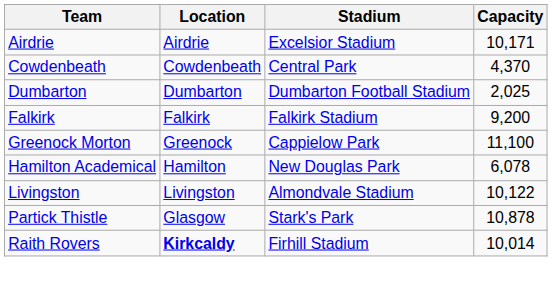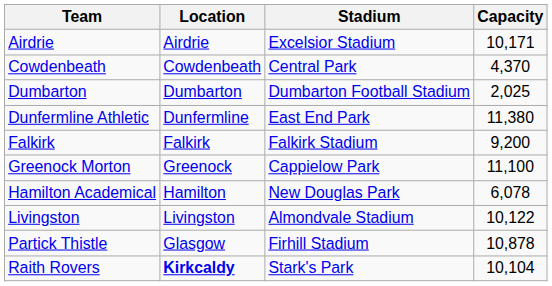 <table class="wikitable sortable">
 <tr>
 <th>Team</th>
 <th>Location</th>
 <th>Stadium</th>
 <th>Capacity</th>
 </tr>
 <tr>
 <td><a href='#'>Airdrie</a></td>
 <td><a href='#'>Airdrie</a></td>
 <td><a href='#'>Excelsior Stadium</a></td>
 <td align="center">10,171</td>
 </tr>
 <tr>
 <td><a href='#'>Cowdenbeath</a></td>
 <td><a href='#'>Cowdenbeath</a></td>
 <td><a href='#'>Central Park</a></td>
 <td align="center">4,370</td>
 </tr>
 <tr>
 <td><a href='#'>Dumbarton</a></td>
 <td><a href='#'>Dumbarton</a></td>
 <td><a href='#'>Dumbarton Football Stadium</a></td>
 <td align="center">2,025</td>
+</tr>
+<tr>
+<td><a href='#'>Dunfermline Athletic</a></td>
+<td><a href='#'>Dunfermline</a></td>
+<td><a href='#'>East End Park</a></td>
+<td align="center">11,380</td>
 </tr>
 <tr>
 <td><a href='#'>Falkirk</a></td>
 <td><a href='#'>Falkirk</a></td>
 <td><a href='#'>Falkirk Stadium</a></td>
 <td align="center">9,200</td>
 </tr>
 <tr>
 <td><a href='#'>Greenock Morton</a></td>
 <td><a href='#'>Greenock</a></td>
 <td><a href='#'>Cappielow Park</a></td>
 <td align="center">11,100</td>
 </tr>
 <tr>
 <td><a href='#'>Hamilton Academical</a></td>
 <td><a href='#'>Hamilton</a></td>
 <td><a href='#'>New Douglas Park</a></td>
 <td align="center">6,078</td>
 </tr>
 <tr>
 <td><a href='#'>Livingston</a></td>
 <td><a href='#'>Livingston</a></td>
 <td><a href='#'>Almondvale Stadium</a></td>
 <td align="center">10,122</td>
 </tr>
 <tr>
 <td><a href='#'>Partick Thistle</a></td>
 <td><a href='#'>Glasgow</a></td>
-<td><a href='#'>Stark's Park</a></td>
+<td><a href='#'>Firhill Stadium</a></td>
 <td align="center">10,878</td>
 </tr>
 <tr>
 <td><a href='#'>Raith Rovers</a></td>
 <td><strong><a href='#'>Kirkcaldy</a></strong></td>
-<td><a href='#'>Firhill Stadium</a></td>
-<td align="center">10,014</td>
+<td><a href='#'>Stark's Park</a></td>
+<td align="center">10,104</td>
 </tr>
 </table>
